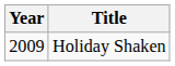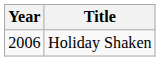 <table class="wikitable">
 <tr>
 <th>Year</th>
 <th>Title</th>
 </tr>
 <tr>
-<td>2009</td>
+<td>2006</td>
 <td>Holiday Shaken</td>
 </tr>
 </table>
